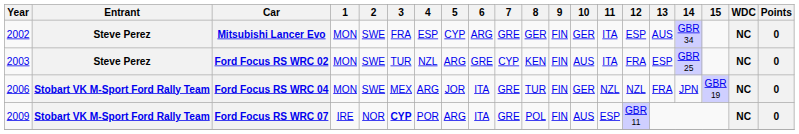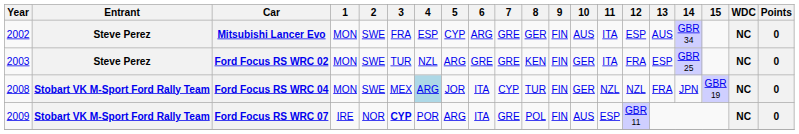 <table class="wikitable" style="text-align:center; font-size:85%">
 <tr>
 <th>Year</th>
 <th>Entrant</th>
 <th>Car</th>
 <th>1</th>
 <th>2</th>
 <th>3</th>
 <th>4</th>
 <th>5</th>
 <th>6</th>
 <th>7</th>
 <th>8</th>
 <th>9</th>
 <th>10</th>
 <th>11</th>
 <th>12</th>
 <th>13</th>
 <th>14</th>
 <th>15</th>
 <th>WDC</th>
 <th>Points</th>
 </tr>
 <tr>
 <td><a href='#'>2002</a></td>
 <th nowrap>Steve Perez</th>
 <th nowrap><a href='#'>Mitsubishi Lancer Evo</a></th>
 <td><a href='#'>MON</a></td>
 <td><a href='#'>SWE</a></td>
 <td><a href='#'>FRA</a></td>
 <td><a href='#'>ESP</a></td>
 <td><a href='#'>CYP</a></td>
 <td><a href='#'>ARG</a></td>
 <td><a href='#'>GRE</a></td>
 <td><a href='#'>GER</a></td>
 <td><a href='#'>FIN</a></td>
-<td><a href='#'>GER</a></td>
+<td><a href='#'>AUS</a></td>
 <td><a href='#'>ITA</a></td>
 <td><a href='#'>ESP</a></td>
 <td><a href='#'>AUS</a></td>
 <td style="background:#CFCFFF;"><a href='#'>GBR</a><br><small>34</small></td>
 <td></td>
 <th>NC</th>
 <th>0</th>
 </tr>
 <tr>
 <td><a href='#'>2003</a></td>
 <th nowrap>Steve Perez</th>
 <th nowrap><a href='#'>Ford Focus RS WRC 02</a></th>
 <td><a href='#'>MON</a></td>
 <td><a href='#'>SWE</a></td>
 <td><a href='#'>TUR</a></td>
 <td><a href='#'>NZL</a></td>
 <td><a href='#'>ARG</a></td>
 <td><a href='#'>GRE</a></td>
-<td><a href='#'>CYP</a></td>
+<td><a href='#'>GRE</a></td>
 <td><a href='#'>KEN</a></td>
 <td><a href='#'>FIN</a></td>
-<td><a href='#'>AUS</a></td>
+<td><a href='#'>GER</a></td>
 <td><a href='#'>ITA</a></td>
 <td><a href='#'>FRA</a></td>
 <td><a href='#'>ESP</a></td>
 <td style="background:#CFCFFF;"><a href='#'>GBR</a><br><small>25</small></td>
 <td></td>
 <th>NC</th>
 <th>0</th>
 </tr>
 <tr>
-<td><a href='#'>2006</a></td>
+<td><a href='#'>2008</a></td>
 <th nowrap><a href='#'>Stobart VK M-Sport Ford Rally Team</a></th>
 <th nowrap><a href='#'>Ford Focus RS WRC 04</a></th>
 <td><a href='#'>MON</a></td>
 <td><a href='#'>SWE</a></td>
 <td><a href='#'>MEX</a></td>
-<td><a href='#'>ARG</a></td>
+<td style="background: lightblue;"><a href='#'>ARG</a></td>
 <td><a href='#'>JOR</a></td>
 <td><a href='#'>ITA</a></td>
-<td><a href='#'>GRE</a></td>
+<td><a href='#'>CYP</a></td>
 <td><a href='#'>TUR</a></td>
 <td><a href='#'>FIN</a></td>
 <td><a href='#'>GER</a></td>
 <td><a href='#'>NZL</a></td>
 <td><a href='#'>NZL</a></td>
 <td><a href='#'>FRA</a></td>
 <td><a href='#'>JPN</a></td>
 <td style="background:#CFCFFF;"><a href='#'>GBR</a><br><small>19</small></td>
 <th>NC</th>
 <th>0</th>
 </tr>
 <tr>
 <td><a href='#'>2009</a></td>
 <th nowrap><a href='#'>Stobart VK M-Sport Ford Rally Team</a></th>
 <th nowrap><a href='#'>Ford Focus RS WRC 07</a></th>
 <td><a href='#'>IRE</a></td>
 <td><a href='#'>NOR</a></td>
 <td><strong><a href='#'>CYP</a></strong></td>
 <td><a href='#'>POR</a></td>
 <td><a href='#'>ARG</a></td>
 <td><a href='#'>ITA</a></td>
 <td><a href='#'>GRE</a></td>
 <td><a href='#'>POL</a></td>
 <td><a href='#'>FIN</a></td>
 <td><a href='#'>AUS</a></td>
 <td><a href='#'>ESP</a></td>
 <td style="background:#CFCFFF;"><a href='#'>GBR</a><br><small>11</small></td>
 <td colspan=3></td>
 <th>NC</th>
 <th>0</th>
 </tr>
 <tr>
 </tr>
 </table>
